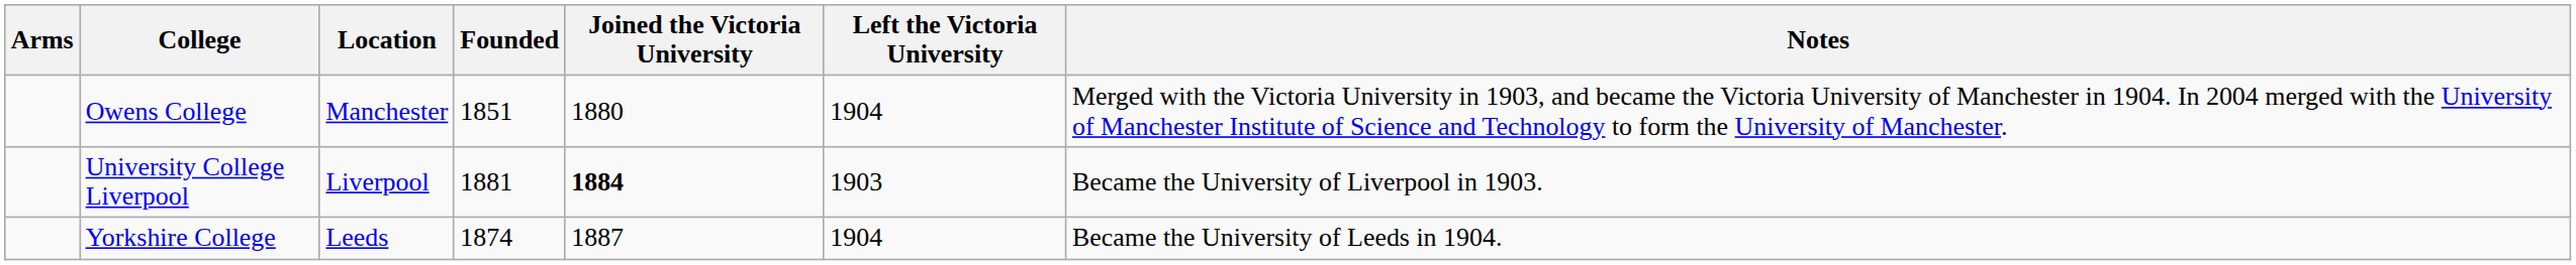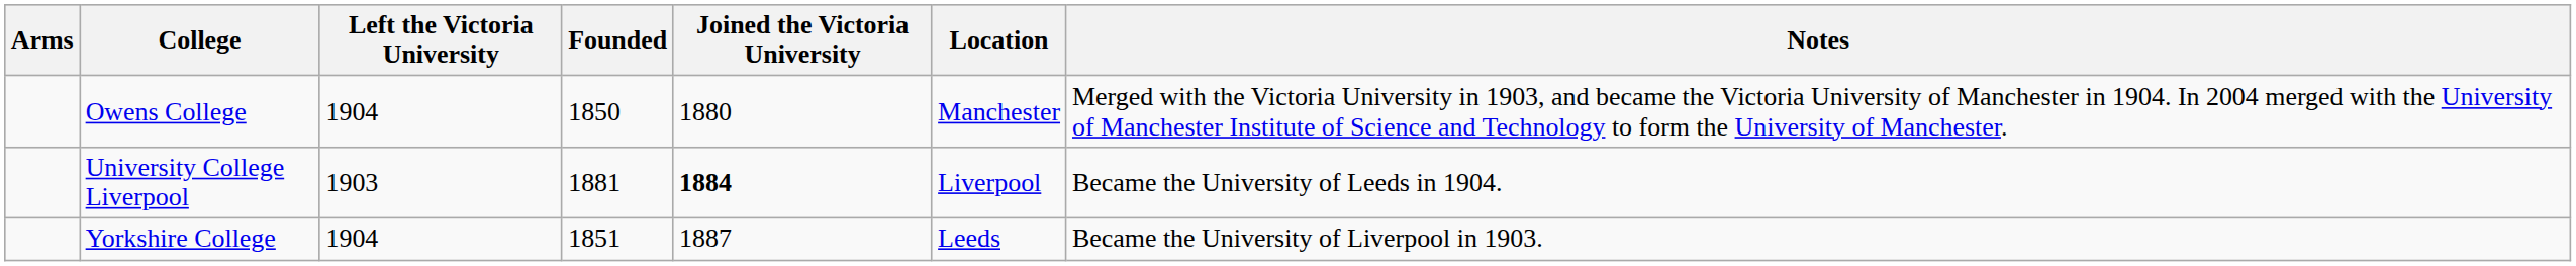 <table class="wikitable sortable">
 <tr>
 <th class="unsortable">Arms</th>
 <th>College</th>
-<th>Location</th>
+<th>Left the Victoria University</th>
 <th>Founded</th>
 <th>Joined the Victoria University</th>
-<th>Left the Victoria University</th>
+<th>Location</th>
 <th>Notes</th>
 </tr>
 <tr>
 <td></td>
 <td align="left"><a href='#'>Owens College</a></td>
+<td>1904</td>
+<td>1850</td>
+<td>1880</td>
 <td align="left"><a href='#'>Manchester</a></td>
-<td>1851</td>
-<td>1880</td>
-<td>1904</td>
 <td>Merged with the Victoria University in 1903, and became the Victoria University of Manchester in 1904. In 2004 merged with the <a href='#'>University of Manchester Institute of Science and Technology</a> to form the <a href='#'>University of Manchester</a>.</td>
 </tr>
 <tr>
 <td></td>
 <td align="left"><a href='#'>University College Liverpool</a></td>
-<td align="left"><a href='#'>Liverpool</a></td>
+<td>1903</td>
 <td>1881</td>
 <td><strong>1884</strong></td>
-<td>1903</td>
-<td>Became the University of Liverpool in 1903.</td>
+<td align="left"><a href='#'>Liverpool</a></td>
+<td>Became the University of Leeds in 1904.</td>
 </tr>
 <tr>
 <td></td>
 <td align="left"><a href='#'>Yorkshire College</a></td>
+<td>1904</td>
+<td>1851</td>
+<td>1887</td>
 <td align="left"><a href='#'>Leeds</a></td>
-<td>1874</td>
-<td>1887</td>
-<td>1904</td>
-<td>Became the University of Leeds in 1904.</td>
+<td>Became the University of Liverpool in 1903.</td>
 </tr>
 </table>
